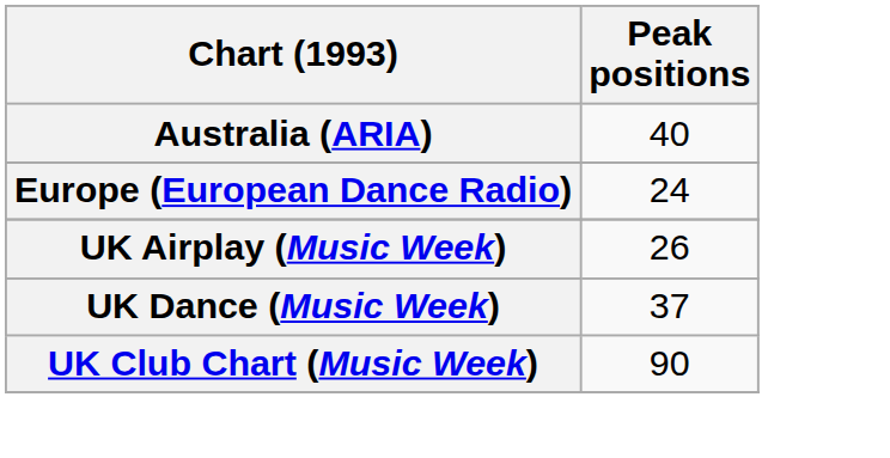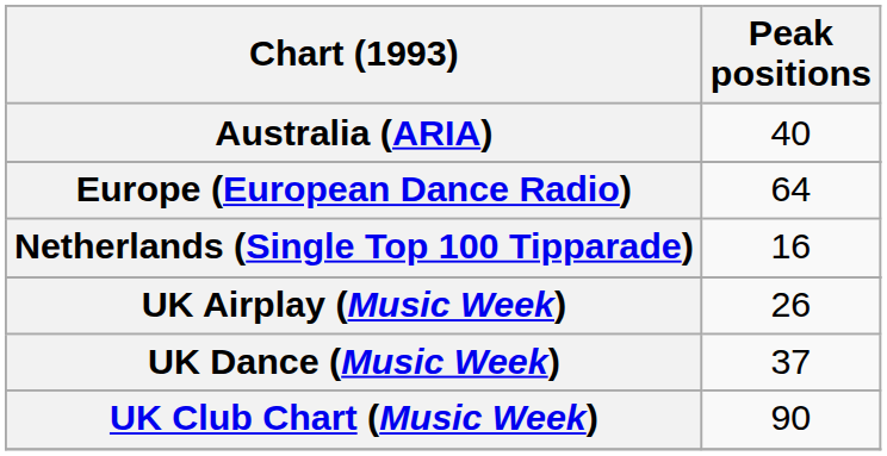 <table class="wikitable sortable plainrowheaders">
 <tr>
 <th>Chart (1993)</th>
 <th>Peak<br>positions</th>
 </tr>
 <tr>
 <th scope="row">Australia (<a href='#'>ARIA</a>)</th>
 <td align="center">40</td>
 </tr>
 <tr>
 </tr>
 <tr>
 </tr>
 <tr>
 <th scope="row">Europe (<a href='#'>European Dance Radio</a>)</th>
-<td align="center">24</td>
+<td align="center">64</td>
+</tr>
+<tr>
+<th scope="row">Netherlands (<a href='#'>Single Top 100 Tipparade</a>)</th>
+<td align="center">16</td>
 </tr>
 <tr>
 </tr>
 <tr>
 <th scope="row">UK Airplay (<em><a href='#'>Music Week</a></em>)</th>
 <td align="center">26</td>
 </tr>
 <tr>
 <th scope="row">UK Dance (<em><a href='#'>Music Week</a></em>)</th>
 <td align="center">37</td>
 </tr>
 <tr>
 <th scope="row"><a href='#'>UK Club Chart</a> (<em><a href='#'>Music Week</a></em>)</th>
 <td align="center">90</td>
 </tr>
 <tr>
 </tr>
 </table>
